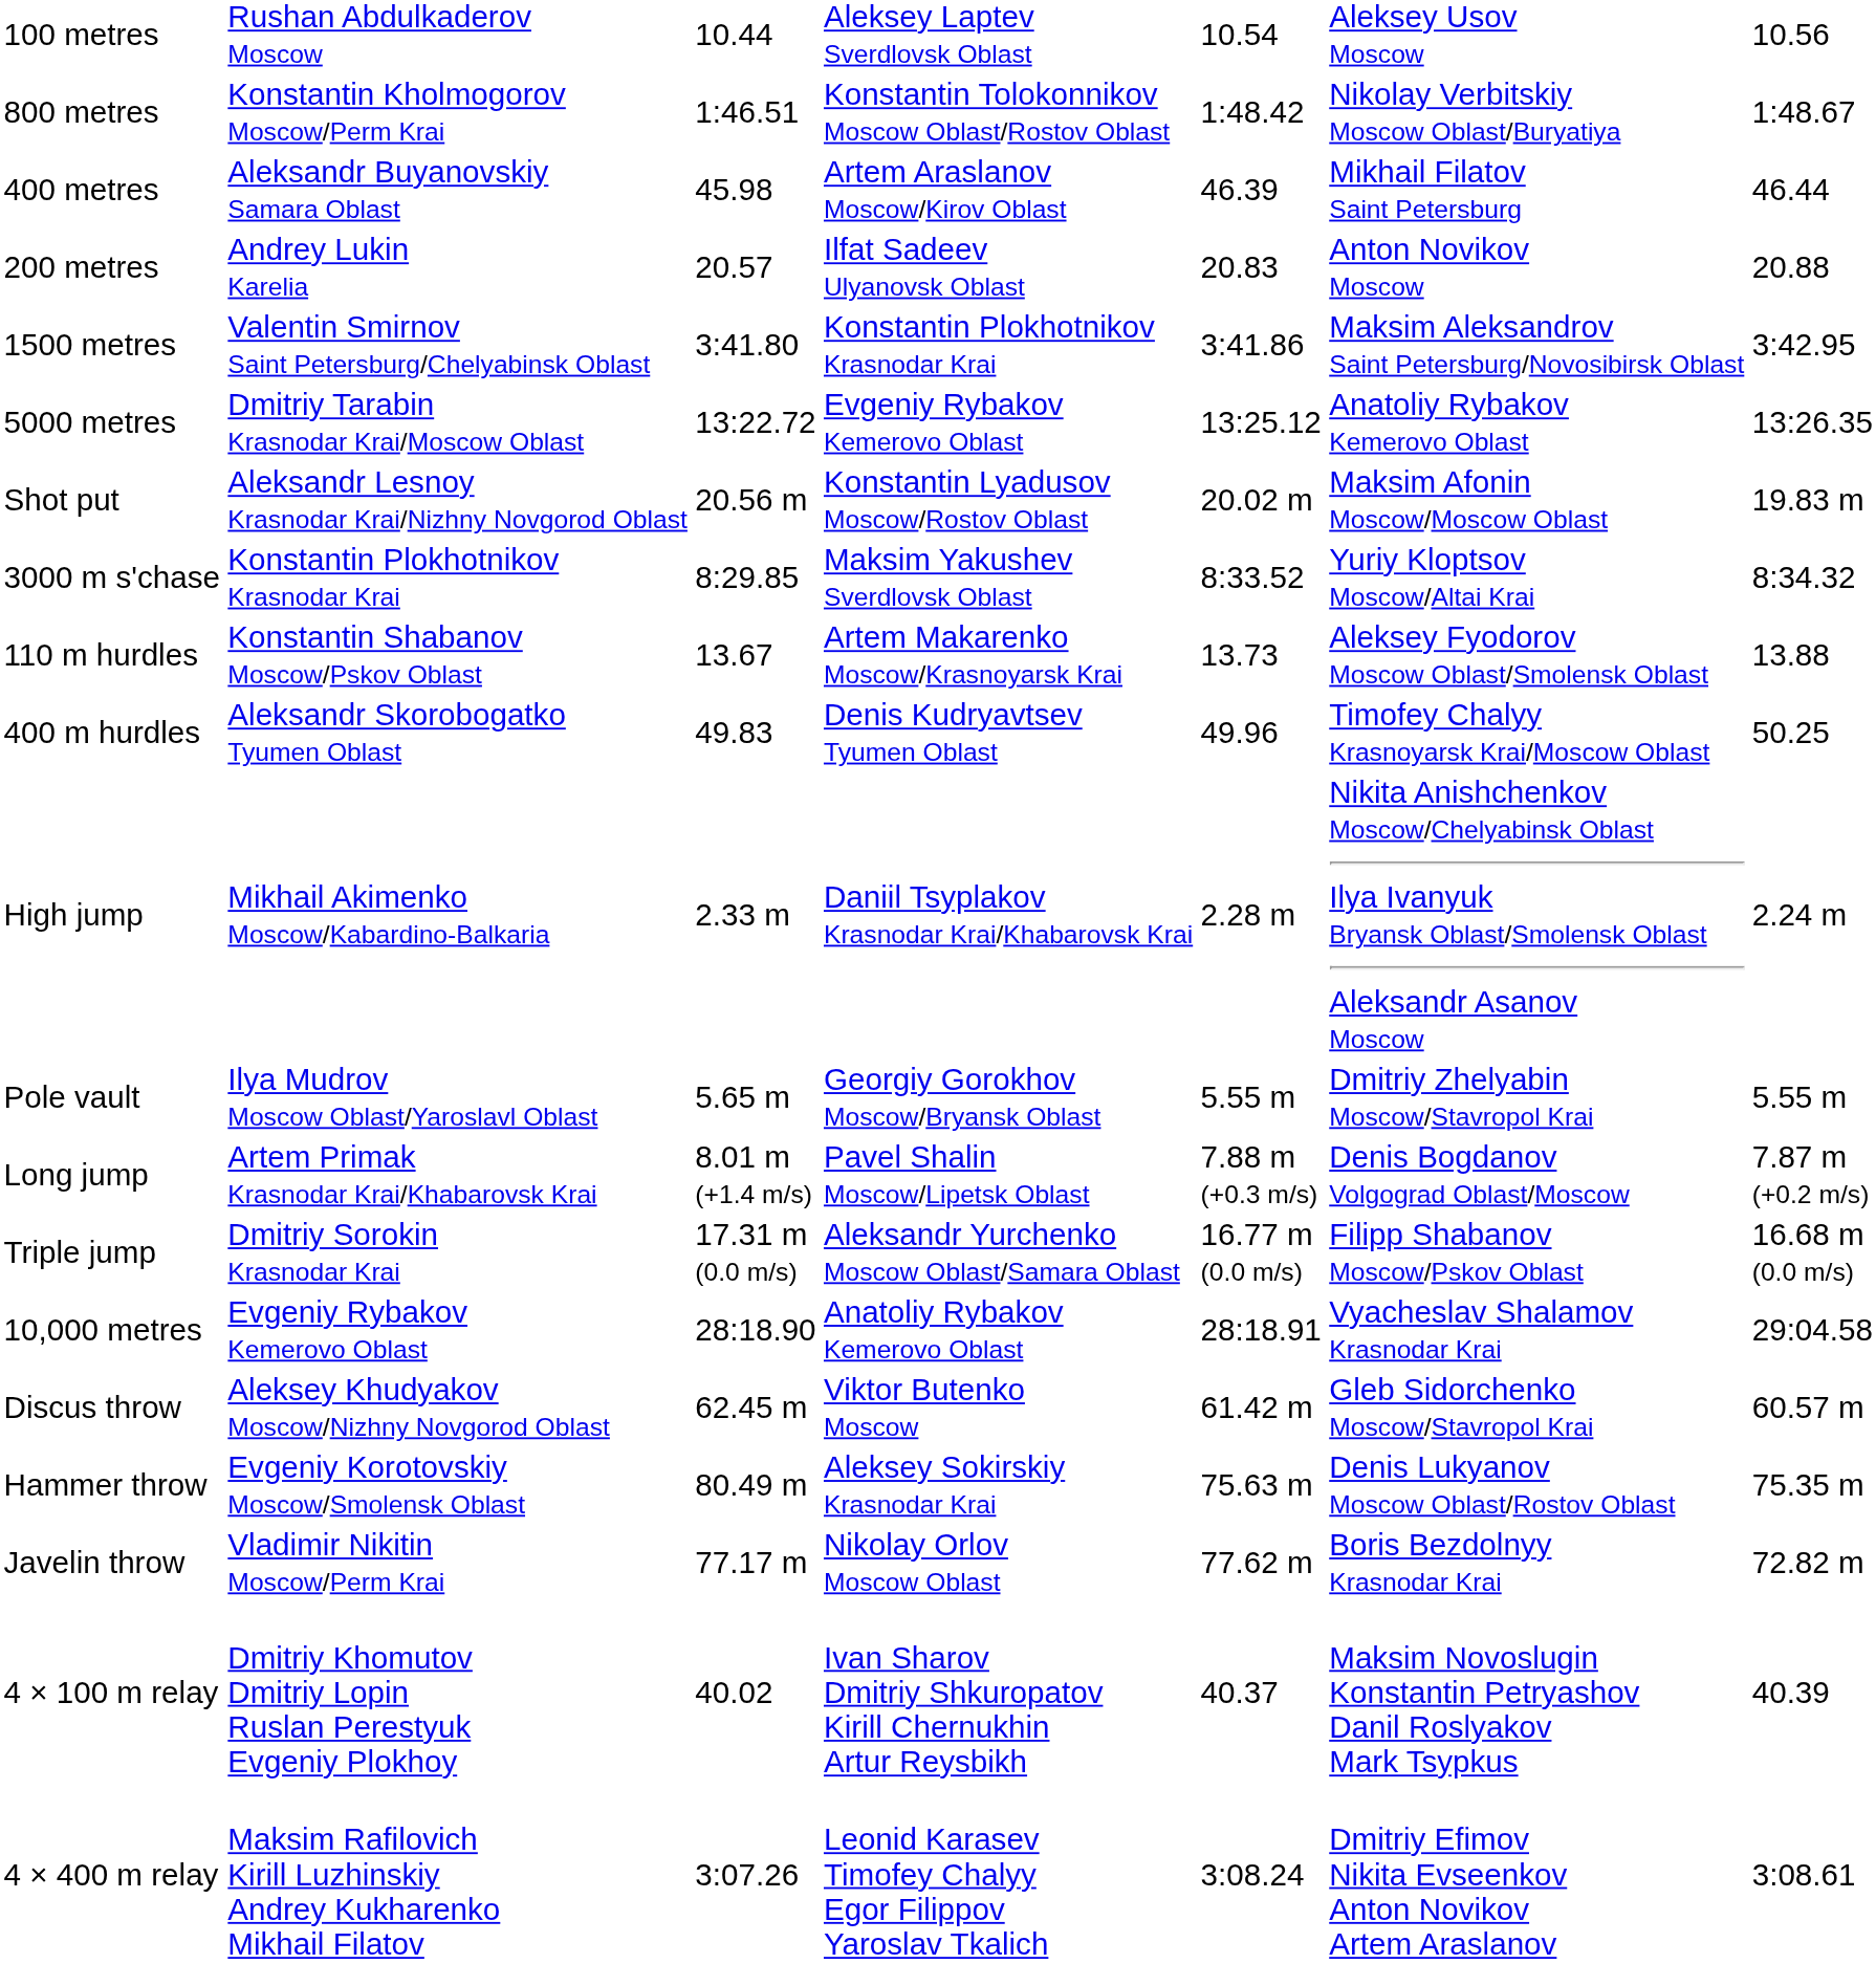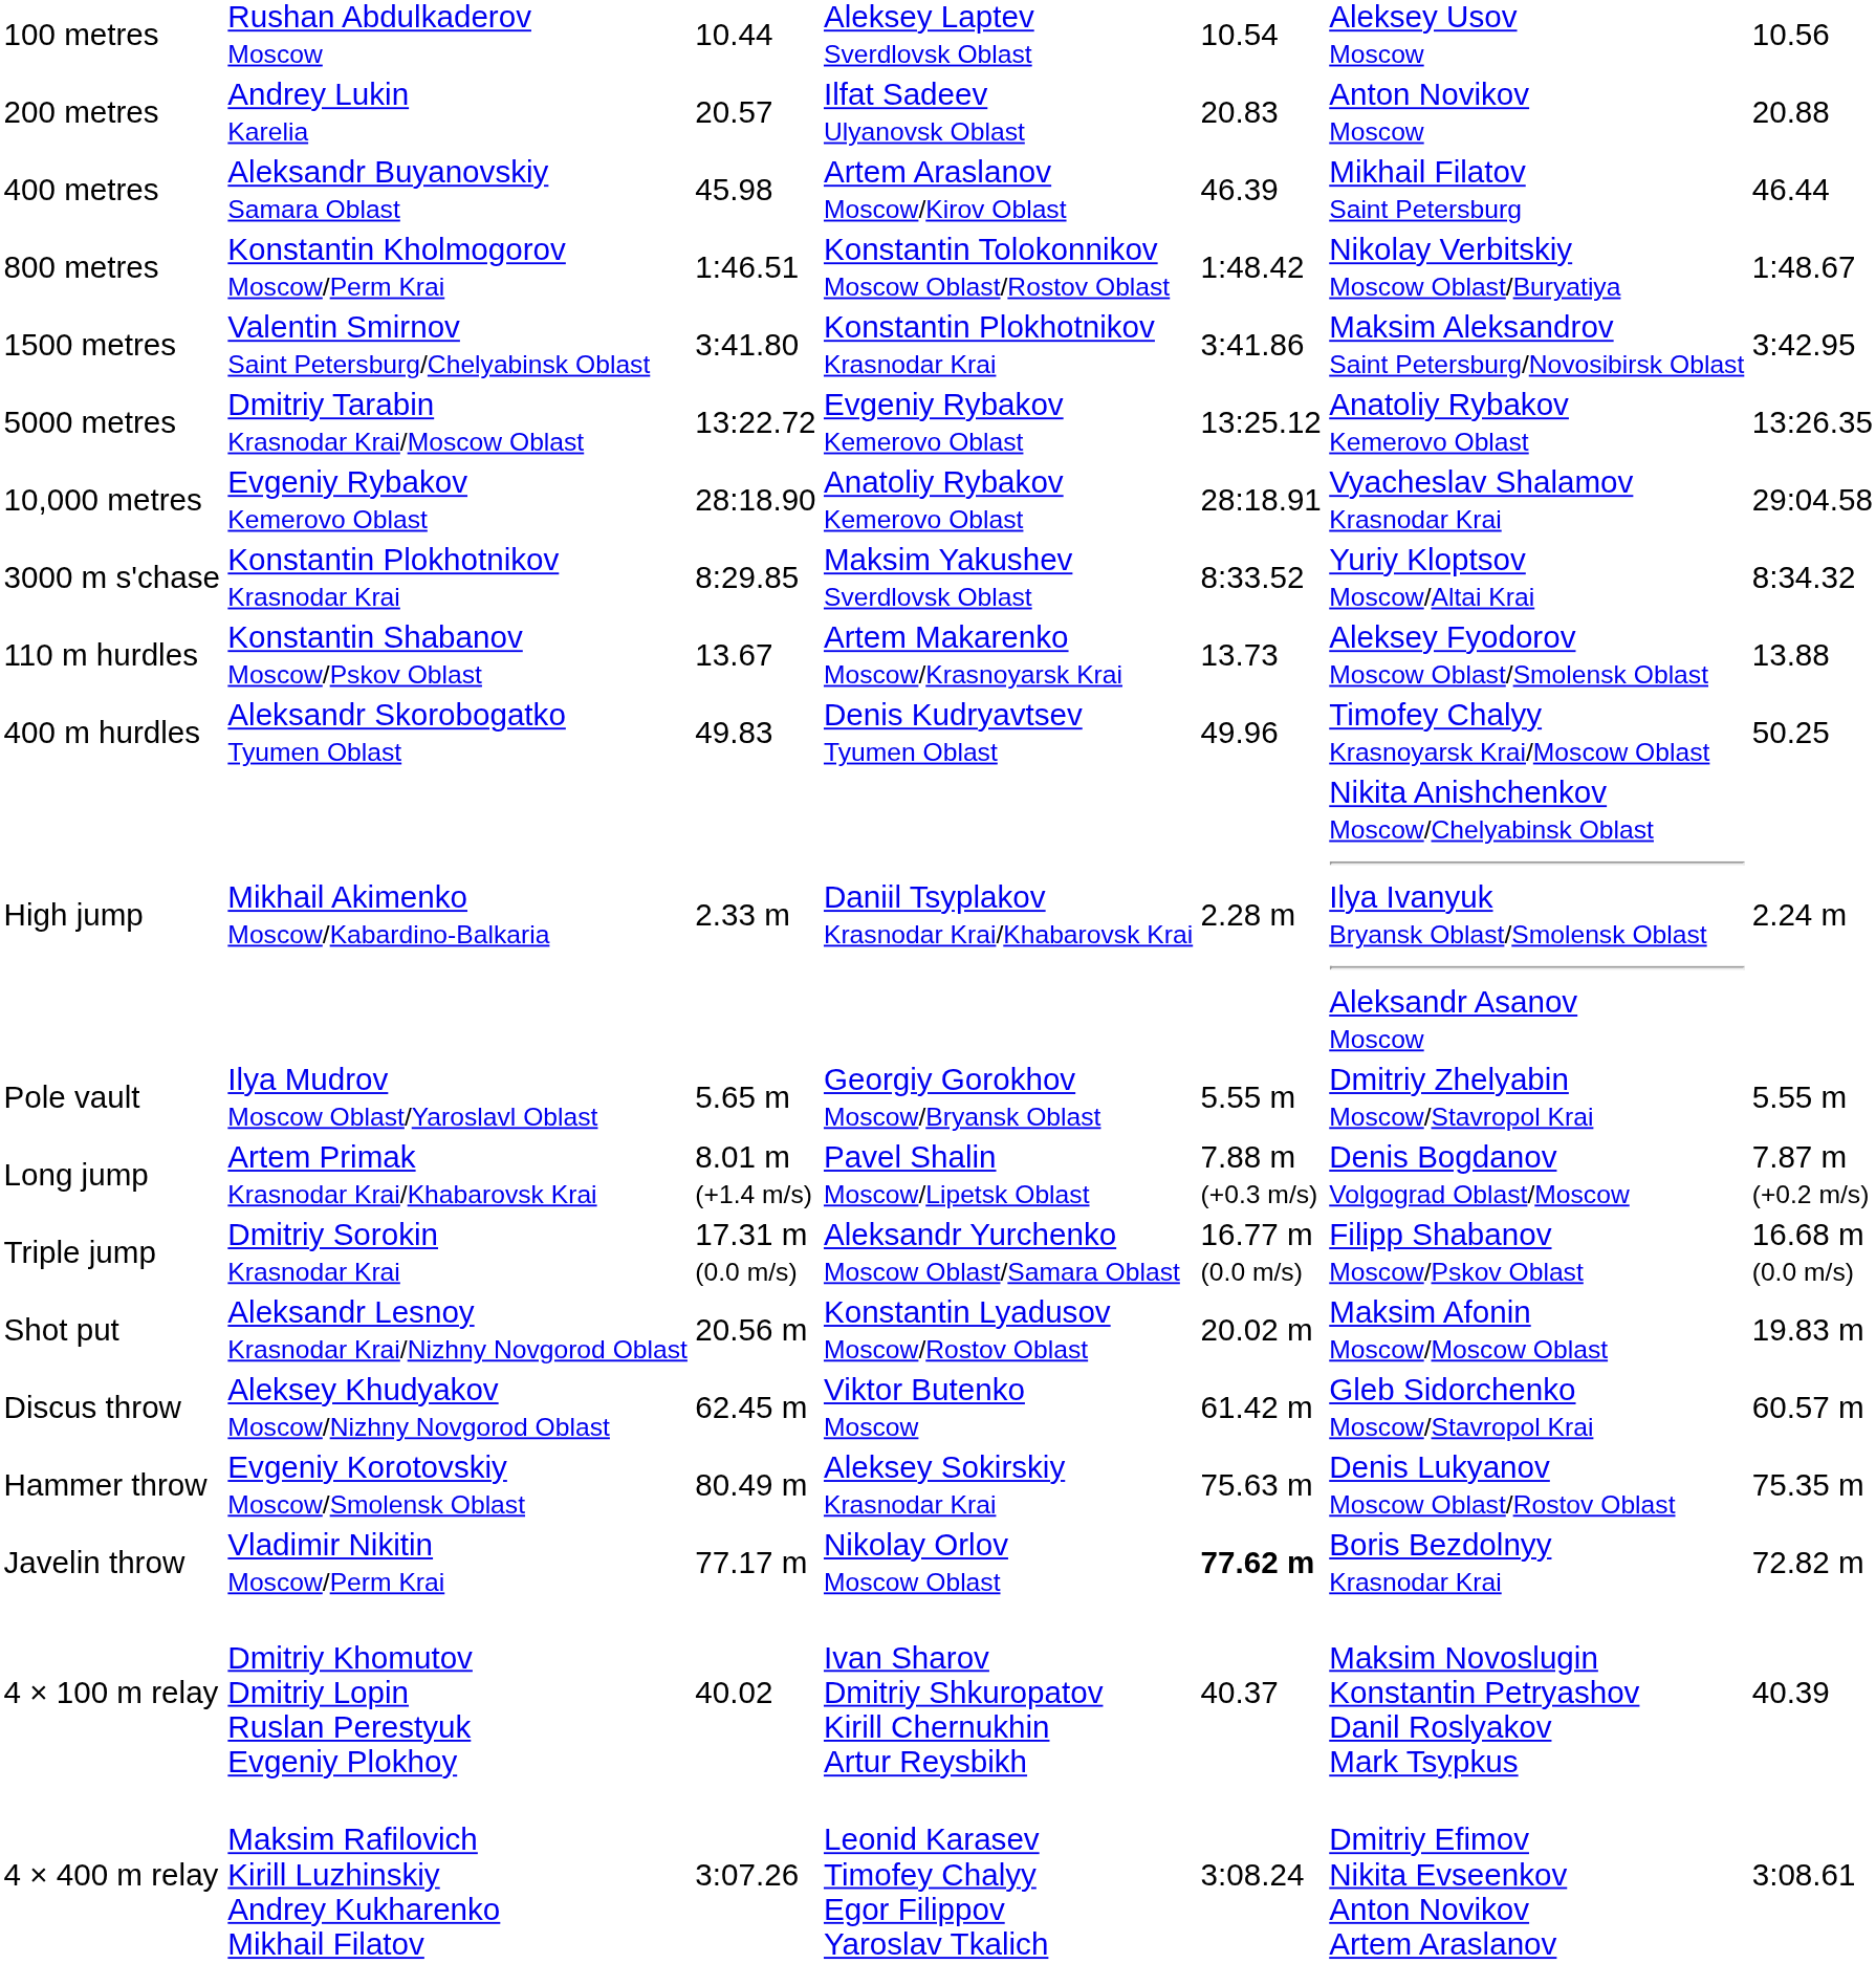 <table>
 <tr>
 <td>100 metres</td>
 <td><a href='#'>Rushan Abdulkaderov</a><br><small><a href='#'>Moscow</a></small></td>
 <td>10.44</td>
 <td><a href='#'>Aleksey Laptev</a><br><small><a href='#'>Sverdlovsk Oblast</a></small></td>
 <td>10.54</td>
 <td><a href='#'>Aleksey Usov</a><br><small><a href='#'>Moscow</a></small></td>
 <td>10.56</td>
 </tr>
 <tr>
-<td>800 metres</td>
-<td><a href='#'>Konstantin Kholmogorov</a><br><small><a href='#'>Moscow</a>/<a href='#'>Perm Krai</a></small></td>
-<td>1:46.51</td>
-<td><a href='#'>Konstantin Tolokonnikov</a><br><small><a href='#'>Moscow Oblast</a>/<a href='#'>Rostov Oblast</a></small></td>
-<td>1:48.42</td>
-<td><a href='#'>Nikolay Verbitskiy</a><br><small><a href='#'>Moscow Oblast</a>/<a href='#'>Buryatiya</a></small></td>
-<td>1:48.67</td>
+<td>200 metres</td>
+<td><a href='#'>Andrey Lukin</a><br><small><a href='#'>Karelia</a></small></td>
+<td>20.57</td>
+<td><a href='#'>Ilfat Sadeev</a><br><small><a href='#'>Ulyanovsk Oblast</a></small></td>
+<td>20.83</td>
+<td><a href='#'>Anton Novikov</a><br><small><a href='#'>Moscow</a></small></td>
+<td>20.88</td>
 </tr>
 <tr>
 <td>400 metres</td>
 <td><a href='#'>Aleksandr Buyanovskiy</a><br><small><a href='#'>Samara Oblast</a></small></td>
 <td>45.98</td>
 <td><a href='#'>Artem Araslanov</a><br><small><a href='#'>Moscow</a>/<a href='#'>Kirov Oblast</a></small></td>
 <td>46.39</td>
 <td><a href='#'>Mikhail Filatov</a><br><small><a href='#'>Saint Petersburg</a></small></td>
 <td>46.44</td>
 </tr>
 <tr>
-<td>200 metres</td>
-<td><a href='#'>Andrey Lukin</a><br><small><a href='#'>Karelia</a></small></td>
-<td>20.57</td>
-<td><a href='#'>Ilfat Sadeev</a><br><small><a href='#'>Ulyanovsk Oblast</a></small></td>
-<td>20.83</td>
-<td><a href='#'>Anton Novikov</a><br><small><a href='#'>Moscow</a></small></td>
-<td>20.88</td>
+<td>800 metres</td>
+<td><a href='#'>Konstantin Kholmogorov</a><br><small><a href='#'>Moscow</a>/<a href='#'>Perm Krai</a></small></td>
+<td>1:46.51</td>
+<td><a href='#'>Konstantin Tolokonnikov</a><br><small><a href='#'>Moscow Oblast</a>/<a href='#'>Rostov Oblast</a></small></td>
+<td>1:48.42</td>
+<td><a href='#'>Nikolay Verbitskiy</a><br><small><a href='#'>Moscow Oblast</a>/<a href='#'>Buryatiya</a></small></td>
+<td>1:48.67</td>
 </tr>
 <tr>
 <td>1500 metres</td>
 <td><a href='#'>Valentin Smirnov</a><br><small><a href='#'>Saint Petersburg</a>/<a href='#'>Chelyabinsk Oblast</a></small></td>
 <td>3:41.80</td>
 <td><a href='#'>Konstantin Plokhotnikov</a><br><small><a href='#'>Krasnodar Krai</a></small></td>
 <td>3:41.86</td>
 <td><a href='#'>Maksim Aleksandrov</a><br><small><a href='#'>Saint Petersburg</a>/<a href='#'>Novosibirsk Oblast</a></small></td>
 <td>3:42.95</td>
 </tr>
 <tr>
 <td>5000 metres</td>
 <td><a href='#'>Dmitriy Tarabin</a><br><small><a href='#'>Krasnodar Krai</a>/<a href='#'>Moscow Oblast</a></small></td>
 <td>13:22.72</td>
 <td><a href='#'>Evgeniy Rybakov</a><br><small><a href='#'>Kemerovo Oblast</a></small></td>
 <td>13:25.12</td>
 <td><a href='#'>Anatoliy Rybakov</a><br><small><a href='#'>Kemerovo Oblast</a></small></td>
 <td>13:26.35</td>
 </tr>
 <tr>
-<td>Shot put</td>
-<td><a href='#'>Aleksandr Lesnoy</a><br><small><a href='#'>Krasnodar Krai</a>/<a href='#'>Nizhny Novgorod Oblast</a></small></td>
-<td>20.56 m</td>
-<td><a href='#'>Konstantin Lyadusov</a><br><small><a href='#'>Moscow</a>/<a href='#'>Rostov Oblast</a></small></td>
-<td>20.02 m</td>
-<td><a href='#'>Maksim Afonin</a><br><small><a href='#'>Moscow</a>/<a href='#'>Moscow Oblast</a></small></td>
-<td>19.83 m</td>
+<td>10,000 metres</td>
+<td><a href='#'>Evgeniy Rybakov</a><br><small><a href='#'>Kemerovo Oblast</a></small></td>
+<td>28:18.90</td>
+<td><a href='#'>Anatoliy Rybakov</a><br><small><a href='#'>Kemerovo Oblast</a></small></td>
+<td>28:18.91</td>
+<td><a href='#'>Vyacheslav Shalamov</a><br><small><a href='#'>Krasnodar Krai</a></small></td>
+<td>29:04.58</td>
 </tr>
 <tr>
 <td>3000 m s'chase</td>
 <td><a href='#'>Konstantin Plokhotnikov</a><br><small><a href='#'>Krasnodar Krai</a></small></td>
 <td>8:29.85</td>
 <td><a href='#'>Maksim Yakushev</a><br><small><a href='#'>Sverdlovsk Oblast</a></small></td>
 <td>8:33.52</td>
 <td><a href='#'>Yuriy Kloptsov</a><br><small><a href='#'>Moscow</a>/<a href='#'>Altai Krai</a></small></td>
 <td>8:34.32</td>
 </tr>
 <tr>
 <td>110 m hurdles</td>
 <td><a href='#'>Konstantin Shabanov</a><br><small><a href='#'>Moscow</a>/<a href='#'>Pskov Oblast</a></small></td>
 <td>13.67</td>
 <td><a href='#'>Artem Makarenko</a><br><small><a href='#'>Moscow</a>/<a href='#'>Krasnoyarsk Krai</a></small></td>
 <td>13.73</td>
 <td><a href='#'>Aleksey Fyodorov</a><br><small><a href='#'>Moscow Oblast</a>/<a href='#'>Smolensk Oblast</a></small></td>
 <td>13.88</td>
 </tr>
 <tr>
 <td>400 m hurdles</td>
 <td><a href='#'>Aleksandr Skorobogatko</a><br><small><a href='#'>Tyumen Oblast</a></small></td>
 <td>49.83</td>
 <td><a href='#'>Denis Kudryavtsev</a><br><small><a href='#'>Tyumen Oblast</a></small></td>
 <td>49.96</td>
 <td><a href='#'>Timofey Chalyy</a><br><small><a href='#'>Krasnoyarsk Krai</a>/<a href='#'>Moscow Oblast</a></small></td>
 <td>50.25</td>
 </tr>
 <tr>
 <td>High jump</td>
 <td><a href='#'>Mikhail Akimenko</a><br><small><a href='#'>Moscow</a>/<a href='#'>Kabardino-Balkaria</a></small></td>
 <td>2.33 m</td>
 <td><a href='#'>Daniil Tsyplakov</a><br><small><a href='#'>Krasnodar Krai</a>/<a href='#'>Khabarovsk Krai</a></small></td>
 <td>2.28 m</td>
 <td><a href='#'>Nikita Anishchenkov</a><br><small><a href='#'>Moscow</a>/<a href='#'>Chelyabinsk Oblast</a></small><hr><a href='#'>Ilya Ivanyuk</a><br><small><a href='#'>Bryansk Oblast</a>/<a href='#'>Smolensk Oblast</a></small><hr><a href='#'>Aleksandr Asanov</a><br><small><a href='#'>Moscow</a></small></td>
 <td>2.24 m</td>
 </tr>
 <tr>
 <td>Pole vault</td>
 <td><a href='#'>Ilya Mudrov</a><br><small><a href='#'>Moscow Oblast</a>/<a href='#'>Yaroslavl Oblast</a></small></td>
 <td>5.65 m</td>
 <td><a href='#'>Georgiy Gorokhov</a><br><small><a href='#'>Moscow</a>/<a href='#'>Bryansk Oblast</a></small></td>
 <td>5.55 m</td>
 <td><a href='#'>Dmitriy Zhelyabin</a><br><small><a href='#'>Moscow</a>/<a href='#'>Stavropol Krai</a></small></td>
 <td>5.55 m</td>
 </tr>
 <tr>
 <td>Long jump</td>
 <td><a href='#'>Artem Primak</a><br><small><a href='#'>Krasnodar Krai</a>/<a href='#'>Khabarovsk Krai</a></small></td>
 <td>8.01 m<br><small>(+1.4 m/s)</small></td>
 <td><a href='#'>Pavel Shalin</a><br><small><a href='#'>Moscow</a>/<a href='#'>Lipetsk Oblast</a></small></td>
 <td>7.88 m<br><small>(+0.3 m/s)</small></td>
 <td><a href='#'>Denis Bogdanov</a><br><small><a href='#'>Volgograd Oblast</a>/<a href='#'>Moscow</a></small></td>
 <td>7.87 m<br><small>(+0.2 m/s)</small></td>
 </tr>
 <tr>
 <td>Triple jump</td>
 <td><a href='#'>Dmitriy Sorokin</a><br><small><a href='#'>Krasnodar Krai</a></small></td>
 <td>17.31 m<br><small>(0.0 m/s)</small></td>
 <td><a href='#'>Aleksandr Yurchenko</a><br><small><a href='#'>Moscow Oblast</a>/<a href='#'>Samara Oblast</a></small></td>
 <td>16.77 m<br><small>(0.0 m/s)</small></td>
 <td><a href='#'>Filipp Shabanov</a><br><small><a href='#'>Moscow</a>/<a href='#'>Pskov Oblast</a></small></td>
 <td>16.68 m<br><small>(0.0 m/s)</small></td>
 </tr>
 <tr>
-<td>10,000 metres</td>
-<td><a href='#'>Evgeniy Rybakov</a><br><small><a href='#'>Kemerovo Oblast</a></small></td>
-<td>28:18.90</td>
-<td><a href='#'>Anatoliy Rybakov</a><br><small><a href='#'>Kemerovo Oblast</a></small></td>
-<td>28:18.91</td>
-<td><a href='#'>Vyacheslav Shalamov</a><br><small><a href='#'>Krasnodar Krai</a></small></td>
-<td>29:04.58</td>
+<td>Shot put</td>
+<td><a href='#'>Aleksandr Lesnoy</a><br><small><a href='#'>Krasnodar Krai</a>/<a href='#'>Nizhny Novgorod Oblast</a></small></td>
+<td>20.56 m</td>
+<td><a href='#'>Konstantin Lyadusov</a><br><small><a href='#'>Moscow</a>/<a href='#'>Rostov Oblast</a></small></td>
+<td>20.02 m</td>
+<td><a href='#'>Maksim Afonin</a><br><small><a href='#'>Moscow</a>/<a href='#'>Moscow Oblast</a></small></td>
+<td>19.83 m</td>
 </tr>
 <tr>
 <td>Discus throw</td>
 <td><a href='#'>Aleksey Khudyakov</a><br><small><a href='#'>Moscow</a>/<a href='#'>Nizhny Novgorod Oblast</a></small></td>
 <td>62.45 m</td>
 <td><a href='#'>Viktor Butenko</a><br><small><a href='#'>Moscow</a></small></td>
 <td>61.42 m</td>
 <td><a href='#'>Gleb Sidorchenko</a><br><small><a href='#'>Moscow</a>/<a href='#'>Stavropol Krai</a></small></td>
 <td>60.57 m</td>
 </tr>
 <tr>
 <td>Hammer throw</td>
 <td><a href='#'>Evgeniy Korotovskiy</a><br><small><a href='#'>Moscow</a>/<a href='#'>Smolensk Oblast</a></small></td>
 <td>80.49 m</td>
 <td><a href='#'>Aleksey Sokirskiy</a><br><small><a href='#'>Krasnodar Krai</a></small></td>
 <td>75.63 m</td>
 <td><a href='#'>Denis Lukyanov</a><br><small><a href='#'>Moscow Oblast</a>/<a href='#'>Rostov Oblast</a></small></td>
 <td>75.35 m</td>
 </tr>
 <tr>
 <td>Javelin throw</td>
 <td><a href='#'>Vladimir Nikitin</a><br><small><a href='#'>Moscow</a>/<a href='#'>Perm Krai</a></small></td>
 <td>77.17 m</td>
 <td><a href='#'>Nikolay Orlov</a><br><small><a href='#'>Moscow Oblast</a></small></td>
-<td>77.62 m</td>
+<td><strong>77.62 m</strong></td>
 <td><a href='#'>Boris Bezdolnyy</a><br><small><a href='#'>Krasnodar Krai</a></small></td>
 <td>72.82 m</td>
 </tr>
 <tr>
 <td>4 × 100 m relay</td>
 <td><br><a href='#'>Dmitriy Khomutov</a><br><a href='#'>Dmitriy Lopin</a><br><a href='#'>Ruslan Perestyuk</a><br><a href='#'>Evgeniy Plokhoy</a></td>
 <td>40.02</td>
 <td><br><a href='#'>Ivan Sharov</a><br><a href='#'>Dmitriy Shkuropatov</a><br><a href='#'>Kirill Chernukhin</a><br><a href='#'>Artur Reysbikh</a></td>
 <td>40.37</td>
 <td><br><a href='#'>Maksim Novoslugin</a><br><a href='#'>Konstantin Petryashov</a><br><a href='#'>Danil Roslyakov</a><br><a href='#'>Mark Tsypkus</a></td>
 <td>40.39</td>
 </tr>
 <tr>
 <td>4 × 400 m relay</td>
 <td><br><a href='#'>Maksim Rafilovich</a><br><a href='#'>Kirill Luzhinskiy</a><br><a href='#'>Andrey Kukharenko</a><br><a href='#'>Mikhail Filatov</a></td>
 <td>3:07.26</td>
 <td><br><a href='#'>Leonid Karasev</a><br><a href='#'>Timofey Chalyy</a><br><a href='#'>Egor Filippov</a><br><a href='#'>Yaroslav Tkalich</a></td>
 <td>3:08.24</td>
 <td><br><a href='#'>Dmitriy Efimov</a><br><a href='#'>Nikita Evseenkov</a><br><a href='#'>Anton Novikov</a><br><a href='#'>Artem Araslanov</a></td>
 <td>3:08.61</td>
 </tr>
 </table>
